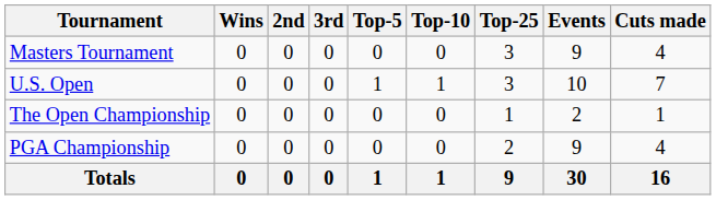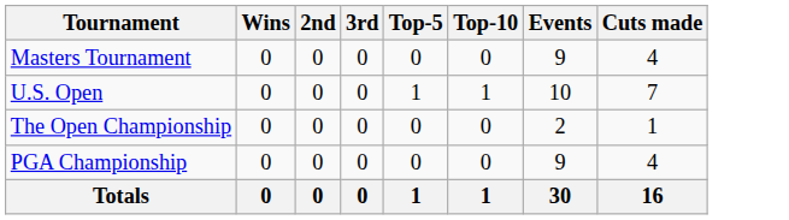 <table class=wikitable style=text-align:center>
 <tr>
 <th>Tournament</th>
 <th>Wins</th>
 <th>2nd</th>
 <th>3rd</th>
 <th>Top-5</th>
 <th>Top-10</th>
-<th>Top-25</th>
 <th>Events</th>
 <th>Cuts made</th>
 </tr>
 <tr>
 <td align=left><a href='#'>Masters Tournament</a></td>
 <td>0</td>
 <td>0</td>
 <td>0</td>
 <td>0</td>
 <td>0</td>
-<td>3</td>
 <td>9</td>
 <td>4</td>
 </tr>
 <tr>
 <td align=left><a href='#'>U.S. Open</a></td>
 <td>0</td>
 <td>0</td>
 <td>0</td>
 <td>1</td>
 <td>1</td>
-<td>3</td>
 <td>10</td>
 <td>7</td>
 </tr>
 <tr>
 <td align=left><a href='#'>The Open Championship</a></td>
 <td>0</td>
 <td>0</td>
 <td>0</td>
 <td>0</td>
 <td>0</td>
-<td>1</td>
 <td>2</td>
 <td>1</td>
 </tr>
 <tr>
 <td align=left><a href='#'>PGA Championship</a></td>
 <td>0</td>
 <td>0</td>
 <td>0</td>
 <td>0</td>
 <td>0</td>
-<td>2</td>
 <td>9</td>
 <td>4</td>
 </tr>
 <tr>
 <th>Totals</th>
 <th>0</th>
 <th>0</th>
 <th>0</th>
 <th>1</th>
 <th>1</th>
-<th>9</th>
 <th>30</th>
 <th>16</th>
 </tr>
 </table>
